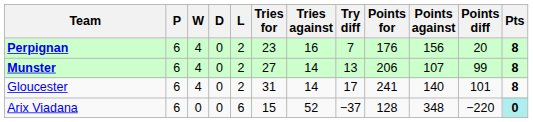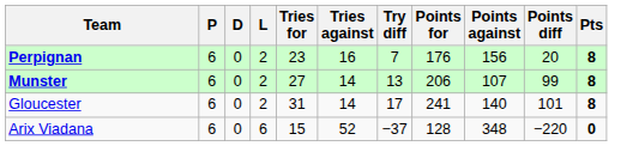 <table class="wikitable" style="text-align: center;">
 <tr>
 <th width="200">Team</th>
 <th width="20">P</th>
-<th width="20">W</th>
 <th width="20">D</th>
 <th width="20">L</th>
 <th width="20">Tries for</th>
 <th width="20">Tries against</th>
 <th width="30">Try diff</th>
 <th width="20">Points for</th>
 <th width="20">Points against</th>
 <th width="25">Points diff</th>
 <th width="20">Pts</th>
 </tr>
 <tr bgcolor="#ccffcc">
 <td align=left> <strong><a href='#'>Perpignan</a></strong></td>
 <td>6</td>
-<td>4</td>
 <td>0</td>
 <td>2</td>
 <td>23</td>
 <td>16</td>
 <td>7</td>
 <td>176</td>
 <td>156</td>
 <td>20</td>
 <td><strong>8</strong></td>
 </tr>
 <tr bgcolor="#ccffcc">
 <td align=left> <strong><a href='#'>Munster</a></strong></td>
 <td>6</td>
-<td>4</td>
 <td>0</td>
 <td>2</td>
 <td>27</td>
 <td>14</td>
 <td>13</td>
 <td>206</td>
 <td>107</td>
 <td>99</td>
 <td><strong>8</strong></td>
 </tr>
 <tr>
 <td align=left> <a href='#'>Gloucester</a></td>
 <td>6</td>
-<td>4</td>
 <td>0</td>
 <td>2</td>
 <td>31</td>
 <td>14</td>
 <td>17</td>
 <td>241</td>
 <td>140</td>
 <td>101</td>
 <td><strong>8</strong></td>
 </tr>
 <tr>
 <td align=left> <a href='#'>Arix Viadana</a></td>
 <td>6</td>
 <td>0</td>
-<td>0</td>
 <td>6</td>
 <td>15</td>
 <td>52</td>
 <td>−37</td>
 <td>128</td>
 <td>348</td>
 <td>−220</td>
-<td style="background: paleturquoise;"><strong>0</strong></td>
+<td><strong>0</strong></td>
 </tr>
 </table>
